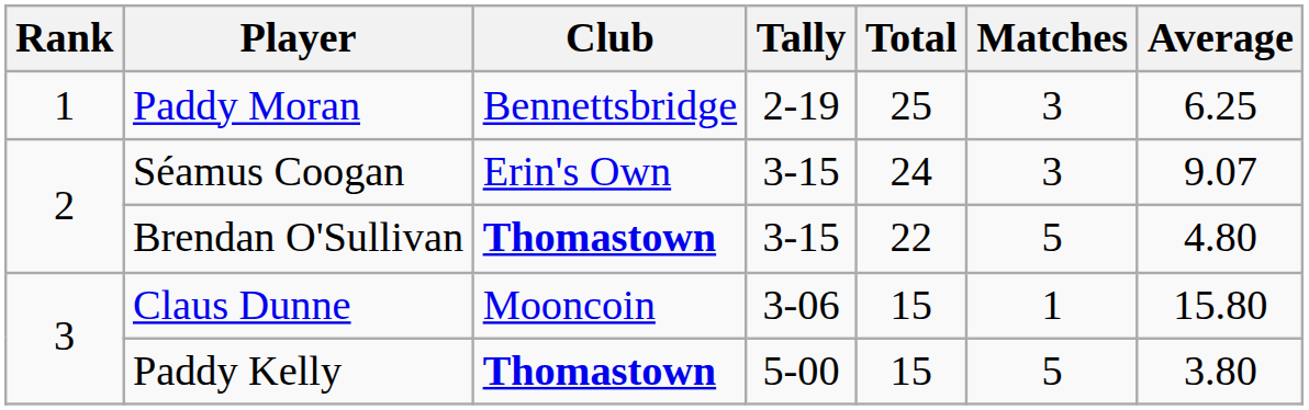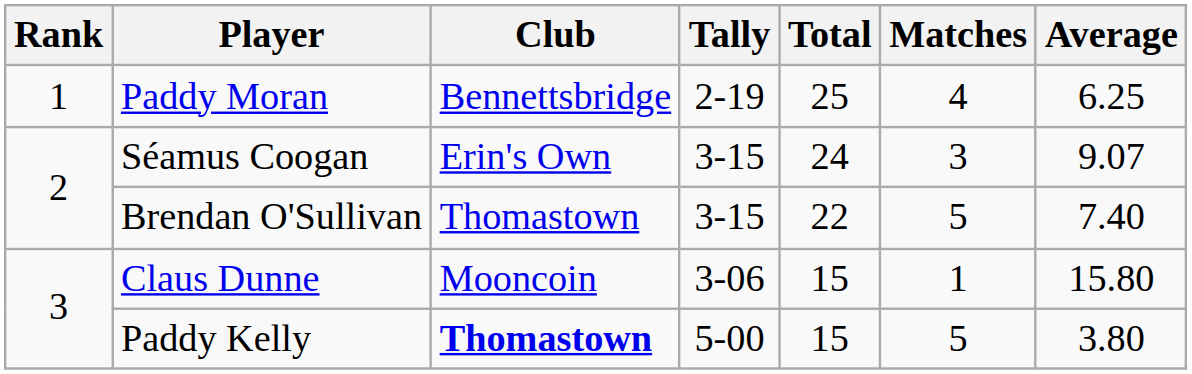 <table class="wikitable">
 <tr>
 <th>Rank</th>
 <th>Player</th>
 <th>Club</th>
 <th>Tally</th>
 <th>Total</th>
 <th>Matches</th>
 <th>Average</th>
 </tr>
 <tr>
 <td rowspan="1" style="text-align:center;">1</td>
 <td><a href='#'>Paddy Moran</a></td>
 <td><a href='#'>Bennettsbridge</a></td>
 <td align=center>2-19</td>
 <td align=center>25</td>
-<td align=center>3</td>
+<td align=center>4</td>
 <td align=center>6.25</td>
 </tr>
 <tr>
 <td rowspan="2" style="text-align:center;">2</td>
 <td>Séamus Coogan</td>
 <td><a href='#'>Erin's Own</a></td>
 <td align=center>3-15</td>
 <td align=center>24</td>
 <td align=center>3</td>
 <td align=center>9.07</td>
 </tr>
 <tr>
 <td>Brendan O'Sullivan</td>
-<td><strong><a href='#'>Thomastown</a></strong></td>
+<td><a href='#'>Thomastown</a></td>
 <td align=center>3-15</td>
 <td align=center>22</td>
 <td align=center>5</td>
-<td align=center>4.80</td>
+<td align=center>7.40</td>
 </tr>
 <tr>
 <td rowspan="2" style="text-align:center;">3</td>
 <td><a href='#'>Claus Dunne</a></td>
 <td><a href='#'>Mooncoin</a></td>
 <td align=center>3-06</td>
 <td align=center>15</td>
 <td align=center>1</td>
 <td align=center>15.80</td>
 </tr>
 <tr>
 <td>Paddy Kelly</td>
 <td><strong><a href='#'>Thomastown</a></strong></td>
 <td align=center>5-00</td>
 <td align=center>15</td>
 <td align=center>5</td>
 <td align=center>3.80</td>
 </tr>
 </table>
